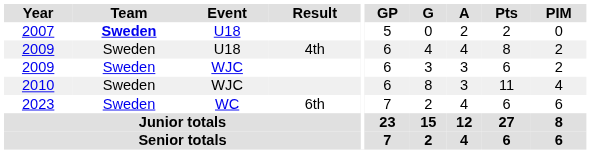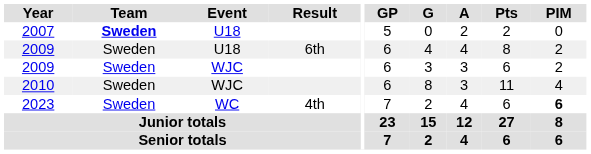 <table border="0" cellpadding="1" cellspacing="0" ID="Table3" style="text-align:center; width:40em">
 <tr ALIGN="center" bgcolor="#e0e0e0">
 <th>Year</th>
 <th>Team</th>
 <th>Event</th>
 <th>Result</th>
 <th rowspan="99" bgcolor="#ffffff"></th>
 <th>GP</th>
 <th>G</th>
 <th>A</th>
 <th>Pts</th>
 <th>PIM</th>
 </tr>
 <tr ALIGN="center">
 <td><a href='#'>2007</a></td>
 <td><strong><a href='#'>Sweden</a></strong></td>
 <td><a href='#'>U18</a></td>
 <td></td>
 <td>5</td>
 <td>0</td>
 <td>2</td>
 <td>2</td>
 <td>0</td>
 </tr>
 <tr ALIGN="center" bgcolor="#f0f0f0">
 <td><a href='#'>2009</a></td>
 <td>Sweden</td>
 <td>U18</td>
-<td>4th</td>
+<td>6th</td>
 <td>6</td>
 <td>4</td>
 <td>4</td>
 <td>8</td>
 <td>2</td>
 </tr>
 <tr ALIGN="center">
 <td><a href='#'>2009</a></td>
 <td><a href='#'>Sweden</a></td>
 <td><a href='#'>WJC</a></td>
 <td></td>
 <td>6</td>
 <td>3</td>
 <td>3</td>
 <td>6</td>
 <td>2</td>
 </tr>
 <tr ALIGN="center" bgcolor="#f0f0f0">
 <td><a href='#'>2010</a></td>
 <td>Sweden</td>
 <td>WJC</td>
 <td></td>
 <td>6</td>
 <td>8</td>
 <td>3</td>
 <td>11</td>
 <td>4</td>
 </tr>
 <tr ALIGN="center">
 <td><a href='#'>2023</a></td>
 <td><a href='#'>Sweden</a></td>
 <td><a href='#'>WC</a></td>
-<td>6th</td>
+<td>4th</td>
 <td>7</td>
 <td>2</td>
 <td>4</td>
 <td>6</td>
-<td>6</td>
+<td><strong>6</strong></td>
 </tr>
 <tr ALIGN="center" bgcolor="#e0e0e0">
 <td align="center" colspan=4><strong>Junior totals</strong></td>
 <th>23</th>
 <th>15</th>
 <th>12</th>
 <th>27</th>
 <th>8</th>
 </tr>
 <tr ALIGN="center" bgcolor="#e0e0e0">
 <td align="center" colspan=4><strong>Senior totals</strong></td>
 <th>7</th>
 <th>2</th>
 <th>4</th>
 <th>6</th>
 <th>6</th>
 </tr>
 </table>
